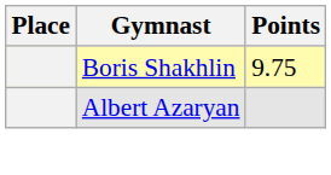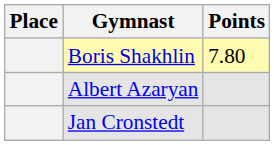 <table class="wikitable sortable">
 <tr>
 <th>Place</th>
 <th>Gymnast</th>
 <th>Points</th>
 </tr>
 <tr align="left" valign="top" bgcolor=fffcaf>
 <th></th>
 <td align="left"> <a href='#'>Boris Shakhlin</a></td>
-<td align="left">9.75</td>
+<td align="left">7.80</td>
 </tr>
 <tr align="left" valign="top" bgcolor=e5e5e5>
 <th></th>
 <td align="left"> <a href='#'>Albert Azaryan</a></td>
 <td align="left"></td>
 </tr>
+<tr align="left" valign="top" bgcolor=e5e5e5>
+<th></th>
+<td align="left"> <a href='#'>Jan Cronstedt</a></td>
+<td align="left"></td>
+</tr>
 </table>
